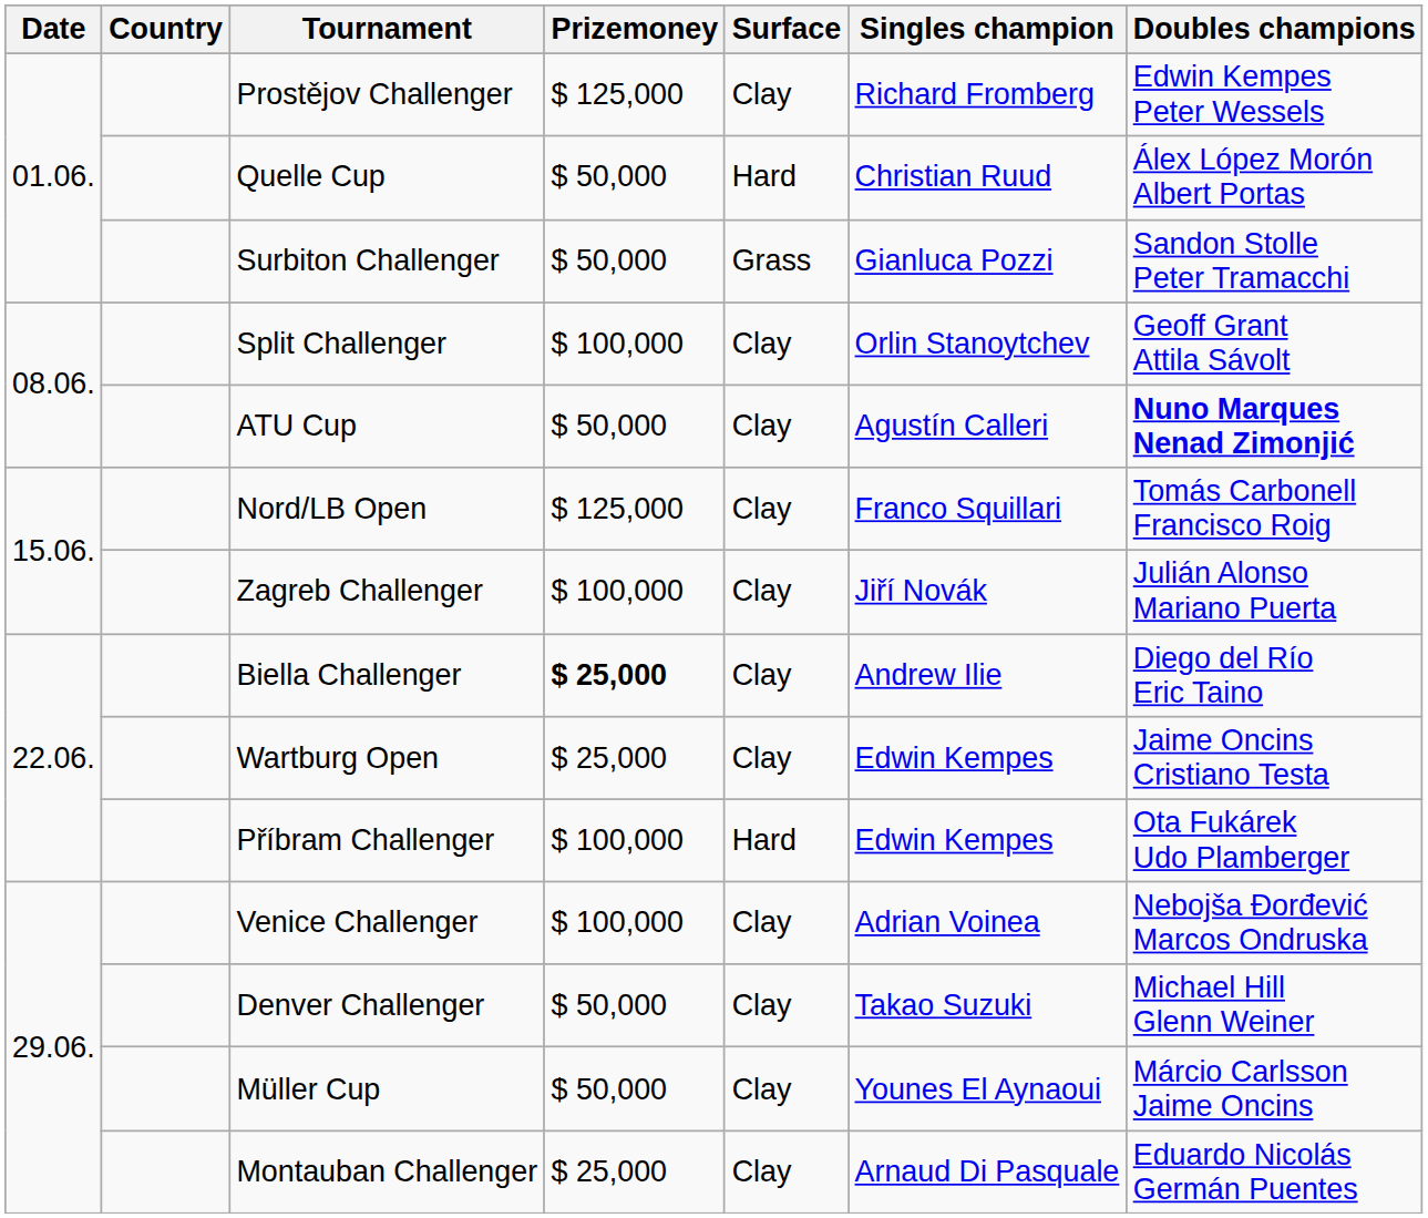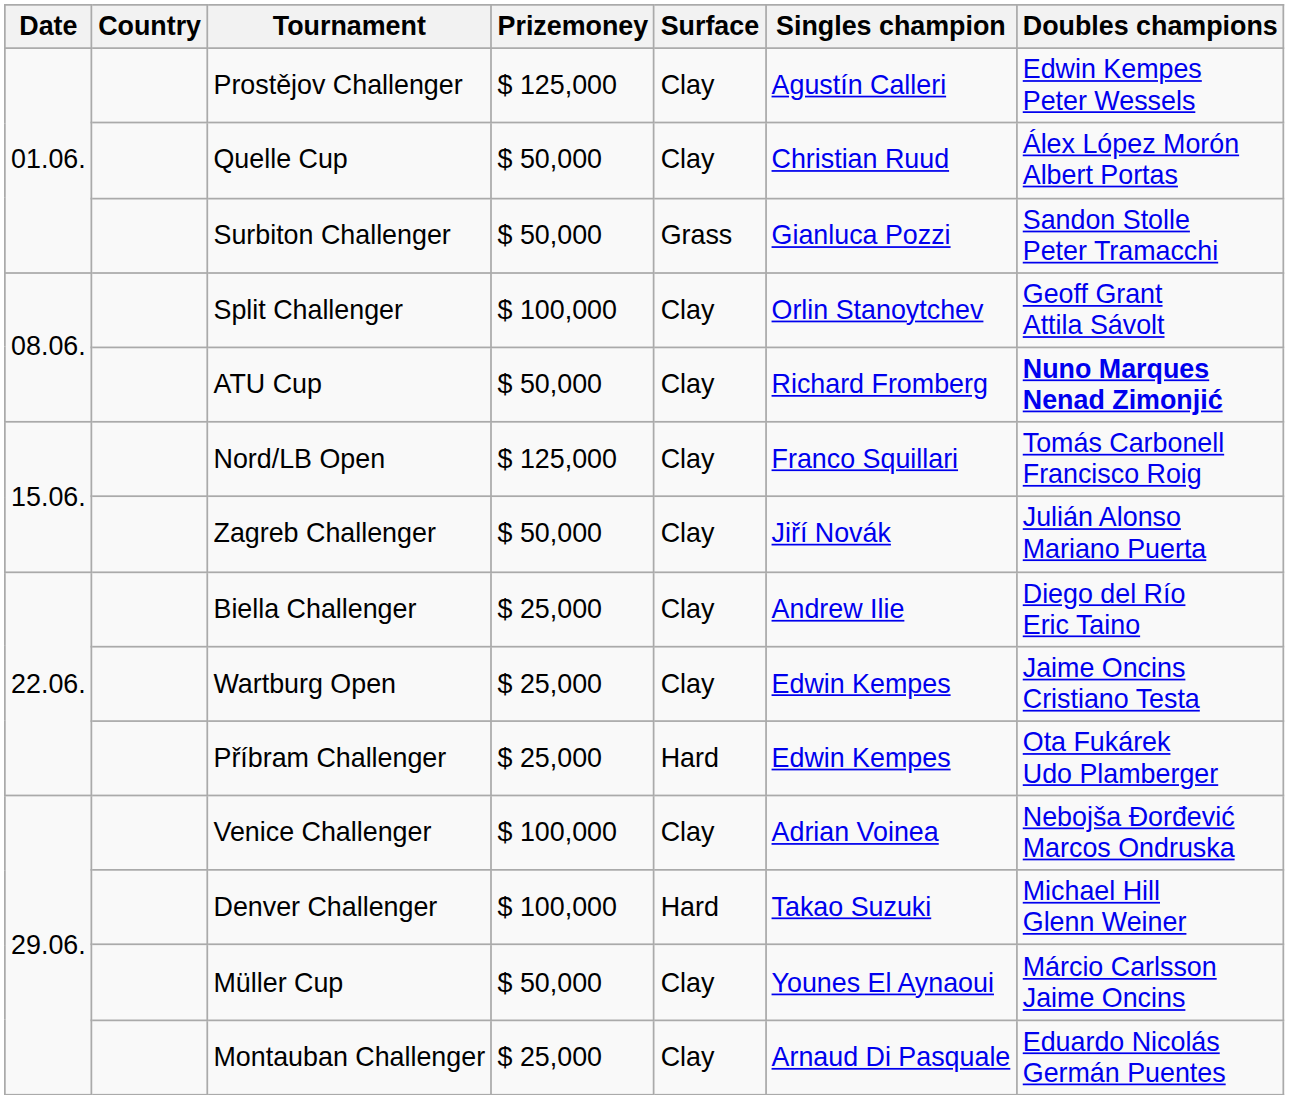 <table class="sortable wikitable" style=font-size:97%>
 <tr>
 <th>Date</th>
 <th>Country</th>
 <th>Tournament</th>
 <th>Prizemoney</th>
 <th>Surface</th>
 <th>Singles champion</th>
 <th>Doubles champions</th>
 </tr>
 <tr>
 <td rowspan="3">01.06.</td>
 <td></td>
 <td>Prostějov Challenger</td>
 <td>$ 125,000</td>
 <td>Clay</td>
-<td> <a href='#'>Richard Fromberg</a></td>
+<td> <a href='#'>Agustín Calleri</a></td>
 <td> <a href='#'>Edwin Kempes</a> <br>  <a href='#'>Peter Wessels</a></td>
 </tr>
 <tr>
 <td></td>
 <td>Quelle Cup</td>
 <td>$ 50,000</td>
-<td>Hard</td>
+<td>Clay</td>
 <td> <a href='#'>Christian Ruud</a></td>
 <td> <a href='#'>Álex López Morón</a><br> <a href='#'>Albert Portas</a></td>
 </tr>
 <tr>
 <td></td>
 <td>Surbiton Challenger</td>
 <td>$ 50,000</td>
 <td>Grass</td>
 <td> <a href='#'>Gianluca Pozzi</a></td>
 <td> <a href='#'>Sandon Stolle</a> <br>  <a href='#'>Peter Tramacchi</a></td>
 </tr>
 <tr>
 <td rowspan="2">08.06.</td>
 <td></td>
 <td>Split Challenger</td>
 <td>$ 100,000</td>
 <td>Clay</td>
 <td> <a href='#'>Orlin Stanoytchev</a></td>
 <td> <a href='#'>Geoff Grant</a><br> <a href='#'>Attila Sávolt</a></td>
 </tr>
 <tr>
 <td></td>
 <td>ATU Cup</td>
 <td>$ 50,000</td>
 <td>Clay</td>
-<td> <a href='#'>Agustín Calleri</a></td>
+<td> <a href='#'>Richard Fromberg</a></td>
 <td><strong> <a href='#'>Nuno Marques</a><br> <a href='#'>Nenad Zimonjić</a></strong></td>
 </tr>
 <tr>
 <td rowspan="2">15.06.</td>
 <td></td>
 <td>Nord/LB Open</td>
 <td>$ 125,000</td>
 <td>Clay</td>
 <td> <a href='#'>Franco Squillari</a></td>
 <td> <a href='#'>Tomás Carbonell</a><br> <a href='#'>Francisco Roig</a></td>
 </tr>
 <tr>
 <td></td>
 <td>Zagreb Challenger</td>
-<td>$ 100,000</td>
+<td>$ 50,000</td>
 <td>Clay</td>
 <td> <a href='#'>Jiří Novák</a></td>
 <td> <a href='#'>Julián Alonso</a><br> <a href='#'>Mariano Puerta</a></td>
 </tr>
 <tr>
 <td rowspan="3">22.06.</td>
 <td></td>
 <td>Biella Challenger</td>
-<td><strong>$ 25,000</strong></td>
+<td>$ 25,000</td>
 <td>Clay</td>
 <td> <a href='#'>Andrew Ilie</a></td>
 <td> <a href='#'>Diego del Río</a><br> <a href='#'>Eric Taino</a></td>
 </tr>
 <tr>
 <td></td>
 <td>Wartburg Open</td>
 <td>$ 25,000</td>
 <td>Clay</td>
 <td> <a href='#'>Edwin Kempes</a></td>
 <td> <a href='#'>Jaime Oncins</a><br> <a href='#'>Cristiano Testa</a></td>
 </tr>
 <tr>
 <td></td>
 <td>Příbram Challenger</td>
-<td>$ 100,000</td>
+<td>$ 25,000</td>
 <td>Hard</td>
 <td> <a href='#'>Edwin Kempes</a></td>
 <td> <a href='#'>Ota Fukárek</a><br> <a href='#'>Udo Plamberger</a></td>
 </tr>
 <tr>
 <td rowspan="4">29.06.</td>
 <td></td>
 <td>Venice Challenger</td>
 <td>$ 100,000</td>
 <td>Clay</td>
 <td> <a href='#'>Adrian Voinea</a></td>
 <td> <a href='#'>Nebojša Đorđević</a><br> <a href='#'>Marcos Ondruska</a></td>
 </tr>
 <tr>
 <td></td>
 <td>Denver Challenger</td>
-<td>$ 50,000</td>
-<td>Clay</td>
+<td>$ 100,000</td>
+<td>Hard</td>
 <td> <a href='#'>Takao Suzuki</a></td>
 <td> <a href='#'>Michael Hill</a><br> <a href='#'>Glenn Weiner</a></td>
 </tr>
 <tr>
 <td></td>
 <td>Müller Cup</td>
 <td>$ 50,000</td>
 <td>Clay</td>
 <td> <a href='#'>Younes El Aynaoui</a></td>
 <td> <a href='#'>Márcio Carlsson</a><br> <a href='#'>Jaime Oncins</a></td>
 </tr>
 <tr>
 <td></td>
 <td>Montauban Challenger</td>
 <td>$ 25,000</td>
 <td>Clay</td>
 <td> <a href='#'>Arnaud Di Pasquale</a></td>
 <td> <a href='#'>Eduardo Nicolás</a><br> <a href='#'>Germán Puentes</a></td>
 </tr>
 </table>
